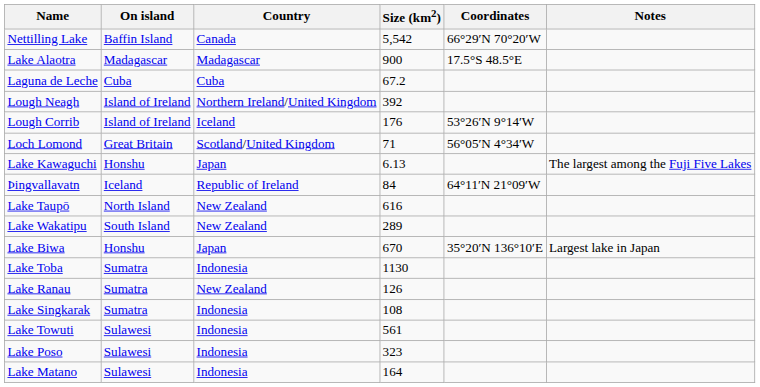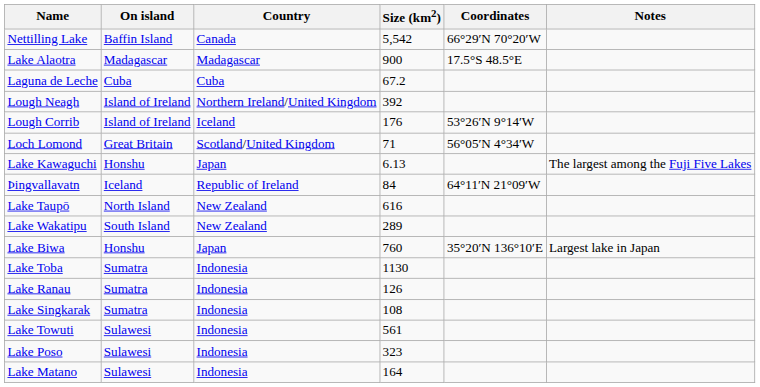 <table class="wikitable sortable">
 <tr>
 <th>Name</th>
 <th>On island</th>
 <th>Country</th>
 <th>Size (km<sup>2</sup>)</th>
 <th>Coordinates</th>
 <th>Notes</th>
 </tr>
 <tr>
 <td><a href='#'>Nettilling Lake</a></td>
 <td><a href='#'>Baffin Island</a></td>
 <td><a href='#'>Canada</a></td>
 <td>5,542</td>
 <td>66°29′N 70°20′W</td>
 <td></td>
 </tr>
 <tr>
 <td><a href='#'>Lake Alaotra</a></td>
 <td><a href='#'>Madagascar</a></td>
 <td><a href='#'>Madagascar</a></td>
 <td>900</td>
 <td>17.5°S 48.5°E</td>
 <td></td>
 </tr>
 <tr>
 <td><a href='#'>Laguna de Leche</a></td>
 <td><a href='#'>Cuba</a></td>
 <td><a href='#'>Cuba</a></td>
 <td>67.2</td>
 <td></td>
 <td></td>
 </tr>
 <tr>
 <td><a href='#'>Lough Neagh</a></td>
 <td><a href='#'>Island of Ireland</a></td>
 <td><a href='#'>Northern Ireland</a>/<a href='#'>United Kingdom</a></td>
 <td>392</td>
 <td></td>
 <td></td>
 </tr>
 <tr>
 <td><a href='#'>Lough Corrib</a></td>
 <td><a href='#'>Island of Ireland</a></td>
 <td><a href='#'>Iceland</a></td>
 <td>176</td>
 <td>53°26′N 9°14′W</td>
 <td></td>
 </tr>
 <tr>
 <td><a href='#'>Loch Lomond</a></td>
 <td><a href='#'>Great Britain</a></td>
 <td><a href='#'>Scotland</a>/<a href='#'>United Kingdom</a></td>
 <td>71</td>
 <td>56°05′N 4°34′W</td>
 <td></td>
 </tr>
 <tr>
 <td><a href='#'>Lake Kawaguchi</a></td>
 <td><a href='#'>Honshu</a></td>
 <td><a href='#'>Japan</a></td>
 <td>6.13</td>
 <td></td>
 <td>The largest among the <a href='#'>Fuji Five Lakes</a></td>
 </tr>
 <tr>
 <td><a href='#'>Þingvallavatn</a></td>
 <td><a href='#'>Iceland</a></td>
 <td><a href='#'>Republic of Ireland</a></td>
 <td>84</td>
 <td>64°11′N 21°09′W</td>
 <td></td>
 </tr>
 <tr>
 <td><a href='#'>Lake Taupō</a></td>
 <td><a href='#'>North Island</a></td>
 <td><a href='#'>New Zealand</a></td>
 <td>616</td>
 <td></td>
 <td></td>
 </tr>
 <tr>
 <td><a href='#'>Lake Wakatipu</a></td>
 <td><a href='#'>South Island</a></td>
 <td><a href='#'>New Zealand</a></td>
 <td>289</td>
 <td></td>
 <td></td>
 </tr>
 <tr>
 <td><a href='#'>Lake Biwa</a></td>
 <td><a href='#'>Honshu</a></td>
 <td><a href='#'>Japan</a></td>
-<td>670</td>
+<td>760</td>
 <td>35°20′N 136°10′E</td>
 <td>Largest lake in Japan</td>
 </tr>
 <tr>
 <td><a href='#'>Lake Toba</a></td>
 <td><a href='#'>Sumatra</a></td>
 <td><a href='#'>Indonesia</a></td>
 <td>1130</td>
 <td></td>
 <td></td>
 </tr>
 <tr>
 <td><a href='#'>Lake Ranau</a></td>
 <td><a href='#'>Sumatra</a></td>
-<td><a href='#'>New Zealand</a></td>
+<td><a href='#'>Indonesia</a></td>
 <td>126</td>
 <td></td>
 <td></td>
 </tr>
 <tr>
 <td><a href='#'>Lake Singkarak</a></td>
 <td><a href='#'>Sumatra</a></td>
 <td><a href='#'>Indonesia</a></td>
 <td>108</td>
 <td></td>
 <td></td>
 </tr>
 <tr>
 <td><a href='#'>Lake Towuti</a></td>
 <td><a href='#'>Sulawesi</a></td>
 <td><a href='#'>Indonesia</a></td>
 <td>561</td>
 <td></td>
 <td></td>
 </tr>
 <tr>
 <td><a href='#'>Lake Poso</a></td>
 <td><a href='#'>Sulawesi</a></td>
 <td><a href='#'>Indonesia</a></td>
 <td>323</td>
 <td></td>
 <td></td>
 </tr>
 <tr>
 <td><a href='#'>Lake Matano</a></td>
 <td><a href='#'>Sulawesi</a></td>
 <td><a href='#'>Indonesia</a></td>
 <td>164</td>
 <td></td>
 <td></td>
 </tr>
 </table>
